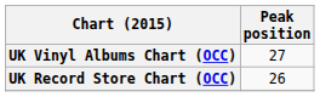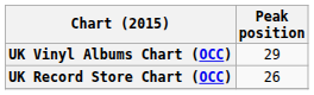 <table class="wikitable sortable plainrowheaders" style="text-align:center">
 <tr>
 <th scope="col">Chart (2015)</th>
 <th scope="col">Peak<br>position</th>
 </tr>
 <tr>
 <th scope="row">UK Vinyl Albums Chart (<a href='#'>OCC</a>)</th>
-<td>27</td>
+<td>29</td>
 </tr>
 <tr>
 <th scope="row">UK Record Store Chart (<a href='#'>OCC</a>)</th>
 <td>26</td>
 </tr>
 <tr>
 </tr>
 <tr>
 </tr>
 <tr>
 </tr>
 <tr>
 </tr>
 <tr>
 </tr>
 <tr>
 </tr>
 <tr>
 </tr>
 <tr>
 </tr>
 </table>
